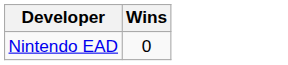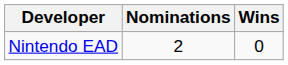 <table class="wikitable sortable plainrowheaders" style="text-align:center">
 <tr>
 <th scope="col">Developer</th>
+<th scope="col">Nominations</th>
 <th scope="col">Wins</th>
 </tr>
 <tr>
 <td><a href='#'>Nintendo EAD</a></td>
+<td>2</td>
 <td>0</td>
 </tr>
 </table>
